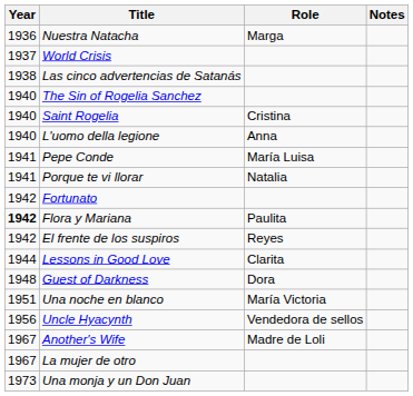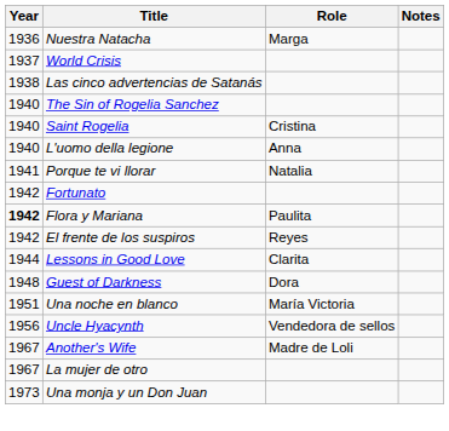 <table class="wikitable">
 <tr>
 <th>Year</th>
 <th>Title</th>
 <th>Role</th>
 <th>Notes</th>
 </tr>
 <tr>
 <td>1936</td>
 <td><em>Nuestra Natacha</em></td>
 <td>Marga</td>
 <td></td>
 </tr>
 <tr>
 <td>1937</td>
 <td><em><a href='#'>World Crisis</a></em></td>
 <td></td>
 <td></td>
 </tr>
 <tr>
 <td>1938</td>
 <td><em>Las cinco advertencias de Satanás</em></td>
 <td></td>
 <td></td>
 </tr>
 <tr>
 <td>1940</td>
 <td><em><a href='#'>The Sin of Rogelia Sanchez</a></em></td>
 <td></td>
 <td></td>
 </tr>
 <tr>
 <td>1940</td>
 <td><em><a href='#'>Saint Rogelia</a></em></td>
 <td>Cristina</td>
 <td></td>
 </tr>
 <tr>
 <td>1940</td>
 <td><em>L'uomo della legione</em></td>
 <td>Anna</td>
-<td></td>
-</tr>
-<tr>
-<td>1941</td>
-<td><em>Pepe Conde</em></td>
-<td>María Luisa</td>
 <td></td>
 </tr>
 <tr>
 <td>1941</td>
 <td><em>Porque te vi llorar</em></td>
 <td>Natalia</td>
 <td></td>
 </tr>
 <tr>
 <td>1942</td>
 <td><em><a href='#'>Fortunato</a></em></td>
 <td></td>
 <td></td>
 </tr>
 <tr>
 <td><strong>1942</strong></td>
 <td><em>Flora y Mariana</em></td>
 <td>Paulita</td>
 <td></td>
 </tr>
 <tr>
 <td>1942</td>
 <td><em>El frente de los suspiros</em></td>
 <td>Reyes</td>
 <td></td>
 </tr>
 <tr>
 <td>1944</td>
 <td><em><a href='#'>Lessons in Good Love</a></em></td>
 <td>Clarita</td>
 <td></td>
 </tr>
 <tr>
 <td>1948</td>
 <td><em><a href='#'>Guest of Darkness</a></em></td>
 <td>Dora</td>
 <td></td>
 </tr>
 <tr>
 <td>1951</td>
 <td><em>Una noche en blanco</em></td>
 <td>María Victoria</td>
 <td></td>
 </tr>
 <tr>
 <td>1956</td>
 <td><em><a href='#'>Uncle Hyacynth</a></em></td>
 <td>Vendedora de sellos</td>
 <td></td>
 </tr>
 <tr>
 <td>1967</td>
 <td><em><a href='#'>Another's Wife</a></em></td>
 <td>Madre de Loli</td>
 <td></td>
 </tr>
 <tr>
 <td>1967</td>
 <td><em>La mujer de otro</em></td>
 <td></td>
 <td></td>
 </tr>
 <tr>
 <td>1973</td>
 <td><em>Una monja y un Don Juan</em></td>
 <td></td>
 <td></td>
 </tr>
 </table>
